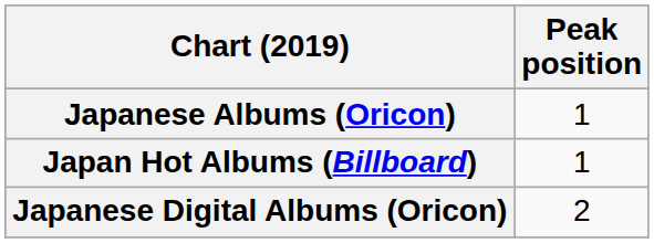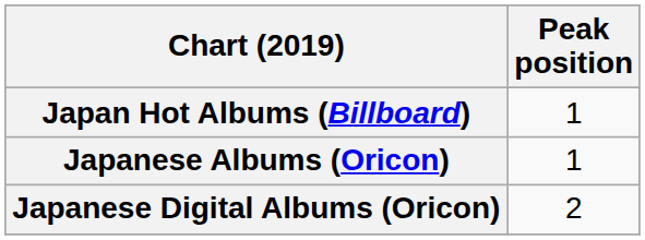 <table class="wikitable sortable plainrowheaders" style="text-align:center">
 <tr>
 <th scope="col">Chart (2019)</th>
 <th scope="col">Peak<br>position</th>
 </tr>
 <tr>
-<th scope="row">Japanese Albums (<a href='#'>Oricon</a>)</th>
+<th scope="row">Japan Hot Albums (<a href='#'><em>Billboard</em></a>)</th>
 <td>1</td>
 </tr>
 <tr>
-<th scope="row">Japan Hot Albums (<a href='#'><em>Billboard</em></a>)</th>
+<th scope="row">Japanese Albums (<a href='#'>Oricon</a>)</th>
 <td>1</td>
 </tr>
 <tr>
 <th scope="row">Japanese Digital Albums (Oricon)</th>
 <td>2</td>
 </tr>
 </table>
